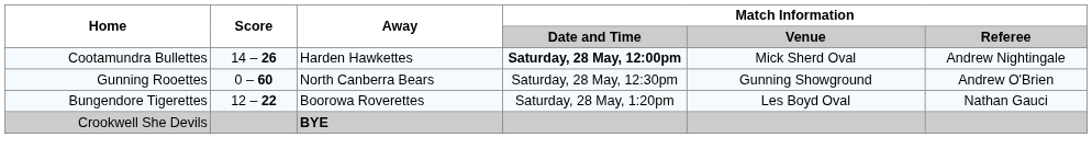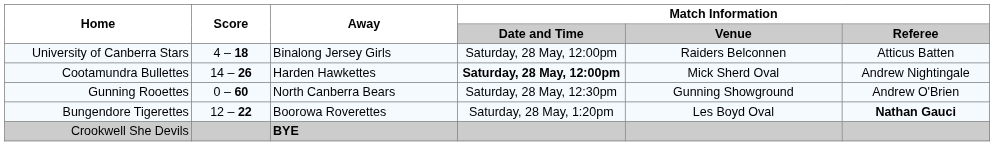 <table border="1" cellpadding="3" cellspacing="0" width="100%" style="border-collapse:collapse;  text-align:center;">
 <tr>
 <th rowspan="2" width="19%">Home</th>
 <th rowspan="2" width="8%">Score</th>
 <th rowspan="2" width="19%">Away</th>
 <th colspan="3">Match Information</th>
 </tr>
 <tr style="background:#CCCCCC">
 <th width="17%">Date and Time</th>
 <th width="22%">Venue</th>
 <th width="50%">Referee</th>
+</tr>
+<tr style="text-align:center; background:#f5faff;">
+<td align="right">University of Canberra Stars </td>
+<td>4 – <strong>18</strong></td>
+<td align="left"> Binalong Jersey Girls</td>
+<td>Saturday, 28 May, 12:00pm</td>
+<td>Raiders Belconnen</td>
+<td>Atticus Batten</td>
 </tr>
 <tr style="text-align:center; background:#f5faff;">
 <td align="right">Cootamundra Bullettes </td>
 <td>14 – <strong>26</strong></td>
 <td align="left"> Harden Hawkettes</td>
 <td><strong>Saturday, 28 May, 12:00pm</strong></td>
 <td>Mick Sherd Oval</td>
 <td>Andrew Nightingale</td>
 </tr>
 <tr style="text-align:center; background:#f5faff;">
 <td align="right">Gunning Rooettes </td>
 <td>0 – <strong>60</strong></td>
 <td align="left"> North Canberra Bears</td>
 <td>Saturday, 28 May, 12:30pm</td>
 <td>Gunning Showground</td>
 <td>Andrew O'Brien</td>
 </tr>
 <tr style="text-align:center; background:#f5faff;">
 <td align="right">Bungendore Tigerettes </td>
 <td>12 – <strong>22</strong></td>
 <td align="left"> Boorowa Roverettes</td>
 <td>Saturday, 28 May, 1:20pm</td>
 <td>Les Boyd Oval</td>
-<td>Nathan Gauci</td>
+<td><strong>Nathan Gauci</strong></td>
 </tr>
 <tr style="text-align:center; background:#CCCCCC;">
 <td align="right">Crookwell She Devils </td>
 <td></td>
 <td align="left"><strong>BYE</strong></td>
 <td></td>
 <td></td>
 <td></td>
 </tr>
 </table>
